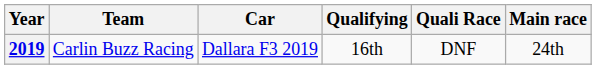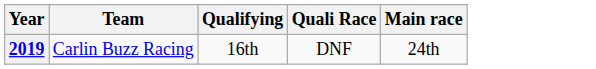 <table class="wikitable" style="text-align:center; font-size:90%">
 <tr>
 <th>Year</th>
 <th>Team</th>
-<th>Car</th>
 <th>Qualifying</th>
 <th>Quali Race</th>
 <th>Main race</th>
 </tr>
 <tr>
 <th><a href='#'>2019</a></th>
 <td align="left" nowrap> <a href='#'>Carlin Buzz Racing</a></td>
-<td align="left" nowrap><a href='#'>Dallara F3 2019</a></td>
 <td>16th</td>
 <td>DNF</td>
 <td>24th</td>
 </tr>
 </table>
